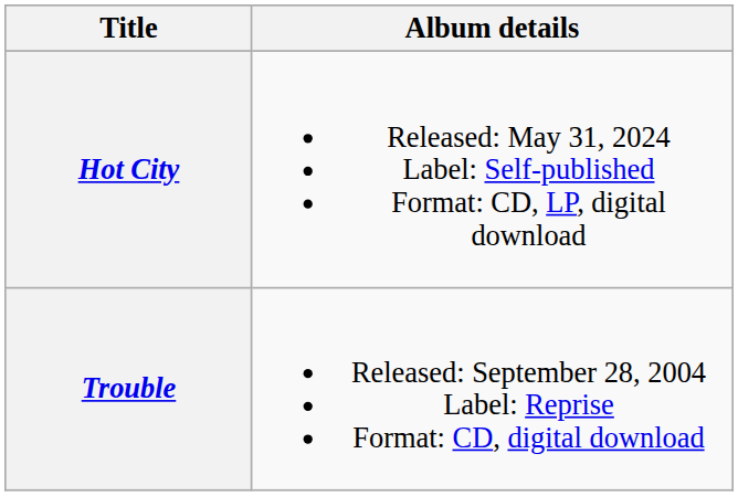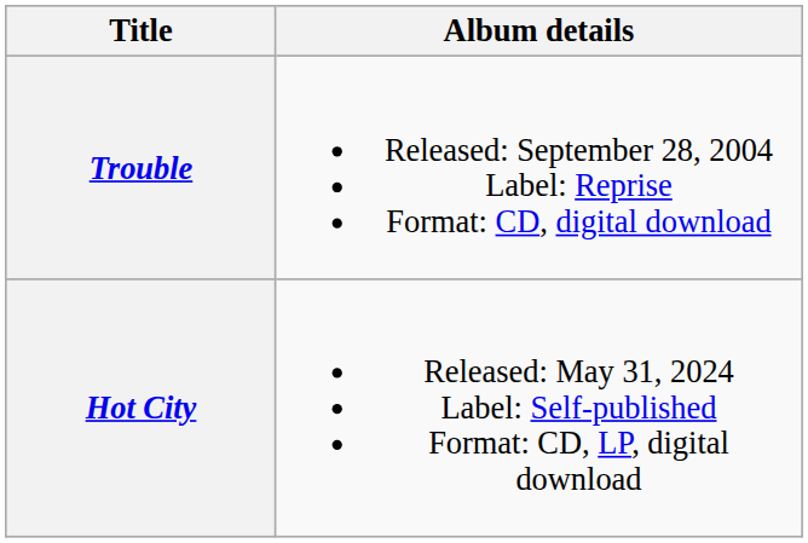 <table class="wikitable plainrowheaders" style="text-align:center;">
 <tr>
 <th scope="col" style="width:8em;">Title</th>
 <th scope="col" style="width:16em;">Album details</th>
 </tr>
 <tr>
+<th scope="row"><em><a href='#'>Trouble</a></em></th>
+<td><br><ul><li>Released: September 28, 2004</li><li>Label: <a href='#'>Reprise</a></li><li>Format: <a href='#'>CD</a>, <a href='#'>digital download</a></li></ul></td>
+</tr>
+<tr>
 <th scope="row"><em><a href='#'>Hot City</a></em></th>
 <td><br><ul><li>Released: May 31, 2024</li><li>Label: <a href='#'>Self-published</a></li><li>Format: CD, <a href='#'>LP</a>, digital download</li></ul></td>
 </tr>
-<tr>
-<th scope="row"><em><a href='#'>Trouble</a></em></th>
-<td><br><ul><li>Released: September 28, 2004</li><li>Label: <a href='#'>Reprise</a></li><li>Format: <a href='#'>CD</a>, <a href='#'>digital download</a></li></ul></td>
-</tr>
 </table>
